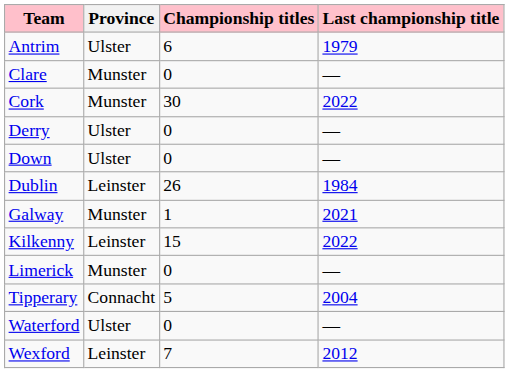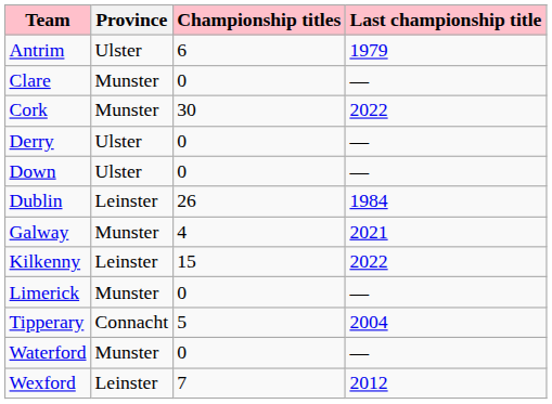 <table class="wikitable">
 <tr>
 <th style="background:pink">Team</th>
 <th>Province</th>
 <th style="background:pink">Championship titles</th>
 <th style="background:pink">Last championship title</th>
 </tr>
 <tr>
 <td> <a href='#'>Antrim</a></td>
 <td>Ulster</td>
 <td>6</td>
 <td><a href='#'>1979</a></td>
 </tr>
 <tr>
 <td><a href='#'>Clare</a></td>
 <td>Munster</td>
 <td>0</td>
 <td>—</td>
 </tr>
 <tr>
 <td> <a href='#'>Cork</a></td>
 <td>Munster</td>
 <td>30</td>
 <td><a href='#'>2022</a></td>
 </tr>
 <tr>
 <td> <a href='#'>Derry</a></td>
 <td>Ulster</td>
 <td>0</td>
 <td>—</td>
 </tr>
 <tr>
 <td> <a href='#'>Down</a></td>
 <td>Ulster</td>
 <td>0</td>
 <td>—</td>
 </tr>
 <tr>
 <td> <a href='#'>Dublin</a></td>
 <td>Leinster</td>
 <td>26</td>
 <td><a href='#'>1984</a></td>
 </tr>
 <tr>
 <td> <a href='#'>Galway</a></td>
 <td>Munster</td>
-<td>1</td>
+<td>4</td>
 <td><a href='#'>2021</a></td>
 </tr>
 <tr>
 <td> <a href='#'>Kilkenny</a></td>
 <td>Leinster</td>
 <td>15</td>
 <td><a href='#'>2022</a></td>
 </tr>
 <tr>
 <td> <a href='#'>Limerick</a></td>
 <td>Munster</td>
 <td>0</td>
 <td>—</td>
 </tr>
 <tr>
 <td> <a href='#'>Tipperary</a></td>
 <td>Connacht</td>
 <td>5</td>
 <td><a href='#'>2004</a></td>
 </tr>
 <tr>
 <td> <a href='#'>Waterford</a></td>
-<td>Ulster</td>
+<td>Munster</td>
 <td>0</td>
 <td>—</td>
 </tr>
 <tr>
 <td> <a href='#'>Wexford</a></td>
 <td>Leinster</td>
 <td>7</td>
 <td><a href='#'>2012</a></td>
 </tr>
 </table>
